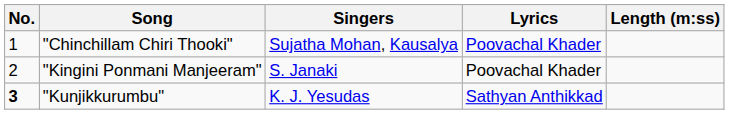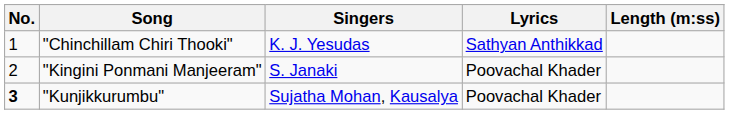 <table class="wikitable" style="font-size:95%;">
 <tr>
 <th>No.</th>
 <th>Song</th>
 <th>Singers</th>
 <th>Lyrics</th>
 <th>Length (m:ss)</th>
 </tr>
 <tr>
 <td>1</td>
 <td>"Chinchillam Chiri Thooki"</td>
-<td><a href='#'>Sujatha Mohan</a>, <a href='#'>Kausalya</a></td>
-<td><a href='#'>Poovachal Khader</a></td>
+<td><a href='#'>K. J. Yesudas</a></td>
+<td><a href='#'>Sathyan Anthikkad</a></td>
 <td></td>
 </tr>
 <tr>
 <td>2</td>
 <td>"Kingini Ponmani Manjeeram"</td>
 <td><a href='#'>S. Janaki</a></td>
 <td>Poovachal Khader</td>
 <td></td>
 </tr>
 <tr>
 <td><strong>3</strong></td>
 <td>"Kunjikkurumbu"</td>
-<td><a href='#'>K. J. Yesudas</a></td>
-<td><a href='#'>Sathyan Anthikkad</a></td>
+<td><a href='#'>Sujatha Mohan</a>, <a href='#'>Kausalya</a></td>
+<td>Poovachal Khader</td>
 <td></td>
 </tr>
 </table>
